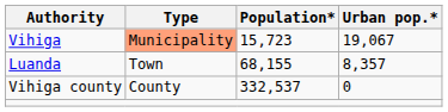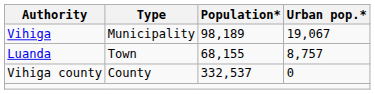 <table class="wikitable">
 <tr>
 <th>Authority</th>
 <th>Type</th>
 <th>Population*</th>
 <th>Urban pop.*</th>
 </tr>
 <tr>
 <td><a href='#'>Vihiga</a></td>
-<td style="background: lightsalmon;">Municipality</td>
-<td>15,723</td>
+<td>Municipality</td>
+<td>98,189</td>
 <td>19,067</td>
 </tr>
 <tr>
 <td><a href='#'>Luanda</a></td>
 <td>Town</td>
 <td>68,155</td>
-<td>8,357</td>
+<td>8,757</td>
 </tr>
 <tr>
 <td>Vihiga county</td>
 <td>County</td>
 <td>332,537</td>
 <td>0</td>
 </tr>
 <tr>
 <td colspan="4"></td>
 </tr>
 </table>
